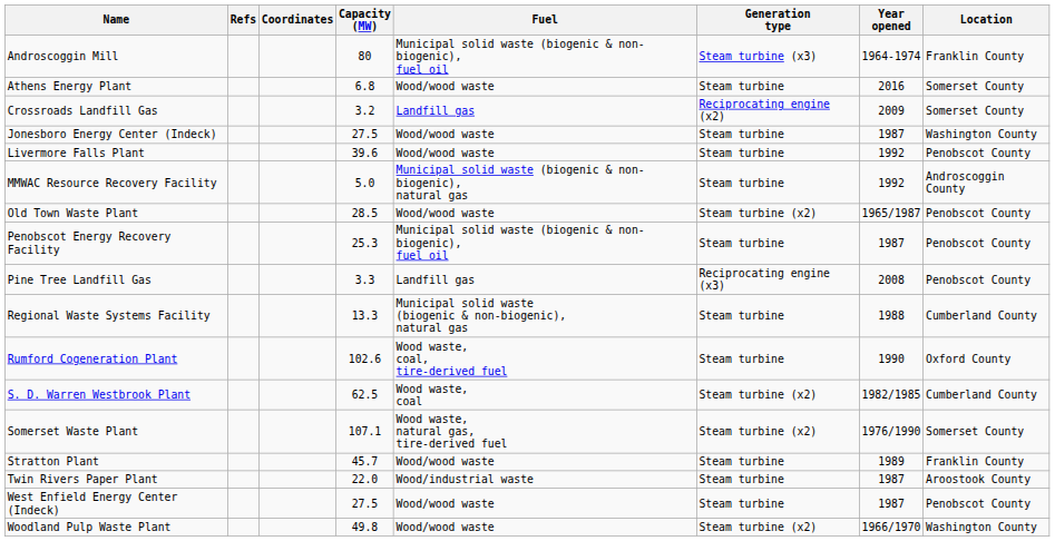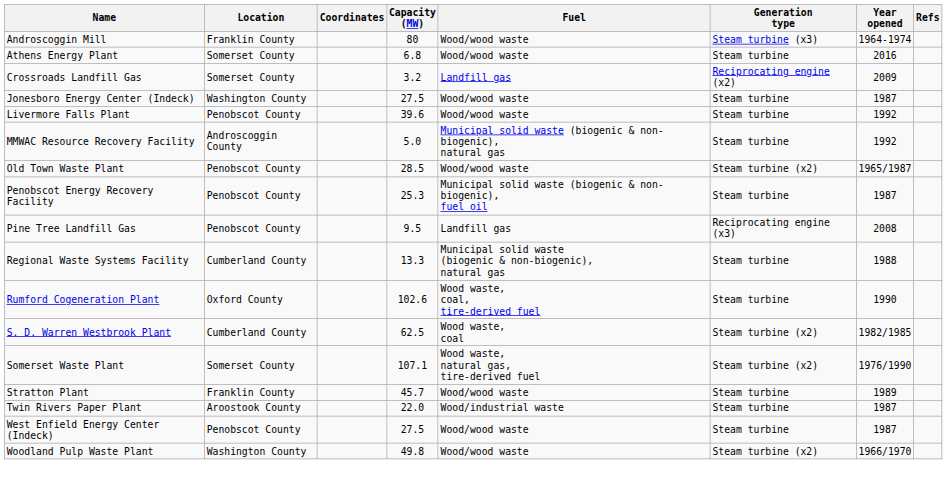 <table class="wikitable sortable">
 <tr>
 <th>Name</th>
-<th>Refs</th>
+<th>Location</th>
 <th>Coordinates</th>
 <th>Capacity<br>(<a href='#'>MW</a>)</th>
 <th>Fuel</th>
 <th>Generation<br>type</th>
 <th>Year<br>opened</th>
-<th>Location</th>
+<th>Refs</th>
 </tr>
 <tr>
 <td>Androscoggin Mill</td>
-<td></td>
+<td>Franklin County</td>
 <td></td>
 <td align="center">80</td>
-<td>Municipal solid waste (biogenic & non-biogenic),<br><a href='#'>fuel oil</a></td>
+<td>Wood/wood waste</td>
 <td><a href='#'>Steam turbine</a> (x3)</td>
 <td align="center">1964-1974</td>
-<td>Franklin County</td>
+<td></td>
 </tr>
 <tr>
 <td>Athens Energy Plant</td>
-<td></td>
+<td>Somerset County</td>
 <td></td>
 <td align="center">6.8</td>
 <td>Wood/wood waste</td>
 <td>Steam turbine</td>
 <td align="center">2016</td>
-<td>Somerset County</td>
+<td></td>
 </tr>
 <tr>
 <td>Crossroads Landfill Gas</td>
-<td></td>
+<td>Somerset County</td>
 <td></td>
 <td align="center">3.2</td>
 <td><a href='#'>Landfill gas</a></td>
 <td><a href='#'>Reciprocating engine</a> (x2)</td>
 <td align="center">2009</td>
-<td>Somerset County</td>
+<td></td>
 </tr>
 <tr>
 <td>Jonesboro Energy Center (Indeck)</td>
-<td></td>
+<td>Washington County</td>
 <td></td>
 <td align="center">27.5</td>
 <td>Wood/wood waste</td>
 <td>Steam turbine</td>
 <td align="center">1987</td>
-<td>Washington County</td>
+<td></td>
 </tr>
 <tr>
 <td>Livermore Falls Plant</td>
-<td></td>
+<td>Penobscot County</td>
 <td></td>
 <td align="center">39.6</td>
 <td>Wood/wood waste</td>
 <td>Steam turbine</td>
 <td align="center">1992</td>
-<td>Penobscot County</td>
+<td></td>
 </tr>
 <tr>
 <td>MMWAC Resource Recovery Facility</td>
-<td></td>
+<td>Androscoggin County</td>
 <td></td>
 <td align="center">5.0</td>
 <td><a href='#'>Municipal solid waste</a> (biogenic & non-biogenic),<br>natural gas</td>
 <td>Steam turbine</td>
 <td align="center">1992</td>
-<td>Androscoggin County</td>
+<td></td>
 </tr>
 <tr>
 <td>Old Town Waste Plant</td>
-<td></td>
+<td>Penobscot County</td>
 <td></td>
 <td align="center">28.5</td>
 <td>Wood/wood waste</td>
 <td>Steam turbine (x2)</td>
 <td align="center">1965/1987</td>
-<td>Penobscot County</td>
+<td></td>
 </tr>
 <tr>
 <td>Penobscot Energy Recovery Facility</td>
-<td></td>
+<td>Penobscot County</td>
 <td></td>
 <td align="center">25.3</td>
 <td>Municipal solid waste (biogenic & non-biogenic),<br><a href='#'>fuel oil</a></td>
 <td>Steam turbine</td>
 <td align="center">1987</td>
-<td>Penobscot County</td>
+<td></td>
 </tr>
 <tr>
 <td>Pine Tree Landfill Gas</td>
+<td>Penobscot County</td>
 <td></td>
-<td></td>
-<td align="center">3.3</td>
+<td align="center">9.5</td>
 <td>Landfill gas</td>
 <td>Reciprocating engine (x3)</td>
 <td align="center">2008</td>
-<td>Penobscot County</td>
+<td></td>
 </tr>
 <tr>
 <td>Regional Waste Systems Facility</td>
-<td></td>
+<td>Cumberland County</td>
 <td></td>
 <td align="center">13.3</td>
 <td>Municipal solid waste<br>(biogenic & non-biogenic),<br>natural gas</td>
 <td>Steam turbine</td>
 <td align="center">1988</td>
-<td>Cumberland County</td>
+<td></td>
 </tr>
 <tr>
 <td><a href='#'>Rumford Cogeneration Plant</a></td>
-<td></td>
+<td>Oxford County</td>
 <td></td>
 <td align="center">102.6</td>
 <td>Wood waste,<br>coal,<br><a href='#'>tire-derived fuel</a></td>
 <td>Steam turbine</td>
 <td align="center">1990</td>
-<td>Oxford County</td>
+<td></td>
 </tr>
 <tr>
 <td><a href='#'>S. D. Warren Westbrook Plant</a></td>
-<td></td>
+<td>Cumberland County</td>
 <td></td>
 <td align="center">62.5</td>
 <td>Wood waste,<br>coal</td>
 <td>Steam turbine (x2)</td>
 <td align="center">1982/1985</td>
-<td>Cumberland County</td>
+<td></td>
 </tr>
 <tr>
 <td>Somerset Waste Plant</td>
-<td></td>
+<td>Somerset County</td>
 <td></td>
 <td align="center">107.1</td>
 <td>Wood waste,<br>natural gas,<br>tire-derived fuel</td>
 <td>Steam turbine (x2)</td>
 <td align="center">1976/1990</td>
-<td>Somerset County</td>
+<td></td>
 </tr>
 <tr>
 <td>Stratton Plant</td>
-<td></td>
+<td>Franklin County</td>
 <td></td>
 <td align="center">45.7</td>
 <td>Wood/wood waste</td>
 <td>Steam turbine</td>
 <td align="center">1989</td>
-<td>Franklin County</td>
+<td></td>
 </tr>
 <tr>
 <td>Twin Rivers Paper Plant</td>
-<td></td>
+<td>Aroostook County</td>
 <td></td>
 <td align="center">22.0</td>
 <td>Wood/industrial waste</td>
 <td>Steam turbine</td>
 <td align="center">1987</td>
-<td>Aroostook County</td>
+<td></td>
 </tr>
 <tr>
 <td>West Enfield Energy Center (Indeck)</td>
-<td></td>
+<td>Penobscot County</td>
 <td></td>
 <td align="center">27.5</td>
 <td>Wood/wood waste</td>
 <td>Steam turbine</td>
 <td align="center">1987</td>
-<td>Penobscot County</td>
+<td></td>
 </tr>
 <tr>
 <td>Woodland Pulp Waste Plant</td>
-<td></td>
+<td>Washington County</td>
 <td></td>
 <td align="center">49.8</td>
 <td>Wood/wood waste</td>
 <td>Steam turbine (x2)</td>
 <td align="center">1966/1970</td>
-<td>Washington County</td>
+<td></td>
 </tr>
 </table>
